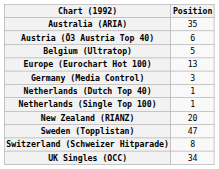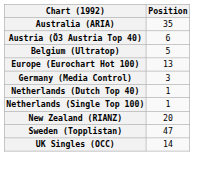 <table class="wikitable sortable plainrowheaders" style="text-align:center">
 <tr>
 <th scope="col">Chart (1992)</th>
 <th scope="col">Position</th>
 </tr>
 <tr>
 <th scope="row">Australia (ARIA)</th>
 <td>35</td>
 </tr>
 <tr>
 <th scope="row">Austria (Ö3 Austria Top 40)</th>
 <td>6</td>
 </tr>
 <tr>
 <th scope="row">Belgium (Ultratop)</th>
 <td>5</td>
 </tr>
 <tr>
 <th scope="row">Europe (Eurochart Hot 100)</th>
 <td>13</td>
 </tr>
 <tr>
 <th scope="row">Germany (Media Control)</th>
 <td>3</td>
 </tr>
 <tr>
 <th scope="row">Netherlands (Dutch Top 40)</th>
 <td>1</td>
 </tr>
 <tr>
 <th scope="row">Netherlands (Single Top 100)</th>
 <td>1</td>
 </tr>
 <tr>
 <th scope="row">New Zealand (RIANZ)</th>
 <td>20</td>
 </tr>
 <tr>
 <th scope="row">Sweden (Topplistan)</th>
 <td>47</td>
 </tr>
 <tr>
-<th scope="row">Switzerland (Schweizer Hitparade)</th>
-<td>8</td>
-</tr>
-<tr>
 <th scope="row">UK Singles (OCC)</th>
-<td>34</td>
+<td>14</td>
 </tr>
 </table>
